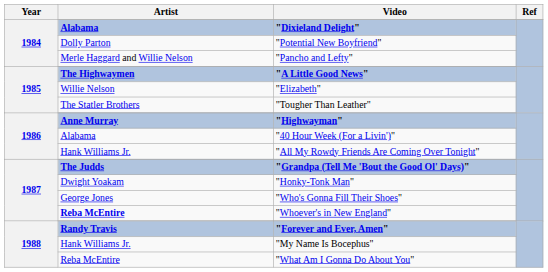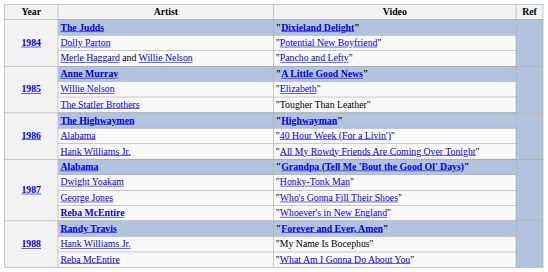 <table class="wikitable" width="100%">
 <tr>
 <th width="10%">Year</th>
 <th width="40%">Artist</th>
 <th width="45%">Video</th>
 <th width="5%">Ref</th>
 </tr>
 <tr>
 <th rowspan="4" align="center"><a href='#'>1984<br></a></th>
 </tr>
 <tr style="background:#B0C4DE">
-<td><strong><a href='#'>Alabama</a></strong></td>
+<td><strong><a href='#'>The Judds</a></strong></td>
 <td><strong>"<a href='#'>Dixieland Delight</a>"</strong></td>
 <td rowspan="4" align="center"></td>
 </tr>
 <tr>
 <td><a href='#'>Dolly Parton</a></td>
 <td>"<a href='#'>Potential New Boyfriend</a>"</td>
 </tr>
 <tr>
 <td><a href='#'>Merle Haggard</a> and <a href='#'>Willie Nelson</a></td>
 <td>"<a href='#'>Pancho and Lefty</a>"</td>
 </tr>
 <tr>
 <th rowspan="4" align="center"><a href='#'>1985<br></a></th>
 </tr>
 <tr style="background:#B0C4DE">
-<td><strong><a href='#'>The Highwaymen</a></strong></td>
+<td><strong><a href='#'>Anne Murray</a></strong></td>
 <td><strong>"<a href='#'>A Little Good News</a>"</strong></td>
 <td rowspan="4" align="center"></td>
 </tr>
 <tr>
 <td><a href='#'>Willie Nelson</a></td>
 <td>"<a href='#'>Elizabeth</a>"</td>
 </tr>
 <tr>
 <td><a href='#'>The Statler Brothers</a></td>
 <td>"Tougher Than Leather"</td>
 </tr>
 <tr>
 <th rowspan="4" align="center"><a href='#'>1986<br></a></th>
 </tr>
 <tr style="background:#B0C4DE">
-<td><strong><a href='#'>Anne Murray</a></strong></td>
+<td><strong><a href='#'>The Highwaymen</a></strong></td>
 <td><strong>"<a href='#'>Highwayman</a>"</strong></td>
 <td rowspan="4" align="center"></td>
 </tr>
 <tr>
 <td><a href='#'>Alabama</a></td>
 <td>"<a href='#'>40 Hour Week (For a Livin')</a>"</td>
 </tr>
 <tr>
 <td><a href='#'>Hank Williams Jr.</a></td>
 <td>"<a href='#'>All My Rowdy Friends Are Coming Over Tonight</a>"</td>
 </tr>
 <tr>
 <th rowspan="5" align="center"><a href='#'>1987<br></a></th>
 </tr>
 <tr style="background:#B0C4DE">
-<td><strong><a href='#'>The Judds</a></strong></td>
+<td><strong><a href='#'>Alabama</a></strong></td>
 <td><strong>"<a href='#'>Grandpa (Tell Me 'Bout the Good Ol' Days)</a>"</strong></td>
 <td rowspan="5" align="center"></td>
 </tr>
 <tr>
 <td><a href='#'>Dwight Yoakam</a></td>
 <td>"<a href='#'>Honky-Tonk Man</a>"</td>
 </tr>
 <tr>
 <td><a href='#'>George Jones</a></td>
 <td>"<a href='#'>Who's Gonna Fill Their Shoes</a>"</td>
 </tr>
 <tr>
 <td><strong><a href='#'>Reba McEntire</a></strong></td>
 <td>"<a href='#'>Whoever's in New England</a>"</td>
 </tr>
 <tr>
 <th rowspan="4" align="center"><a href='#'>1988<br></a></th>
 </tr>
 <tr style="background:#B0C4DE">
 <td><strong><a href='#'>Randy Travis</a></strong></td>
 <td><strong>"<a href='#'>Forever and Ever, Amen</a>"</strong></td>
 <td rowspan="4" align="center"></td>
 </tr>
 <tr>
 <td><a href='#'>Hank Williams Jr.</a></td>
 <td>"My Name Is Bocephus"</td>
 </tr>
 <tr>
 <td><a href='#'>Reba McEntire</a></td>
 <td>"<a href='#'>What Am I Gonna Do About You</a>"</td>
 </tr>
 </table>
